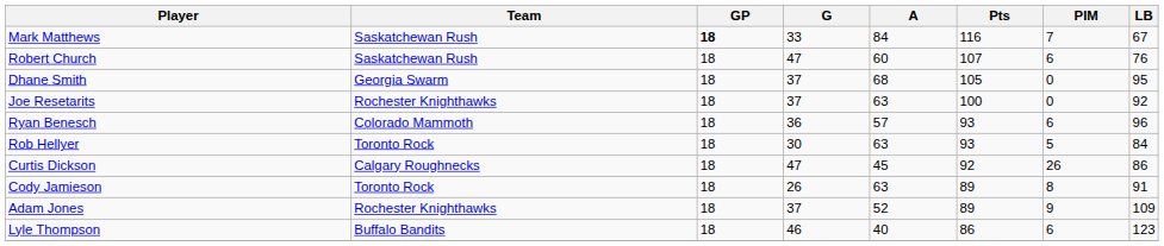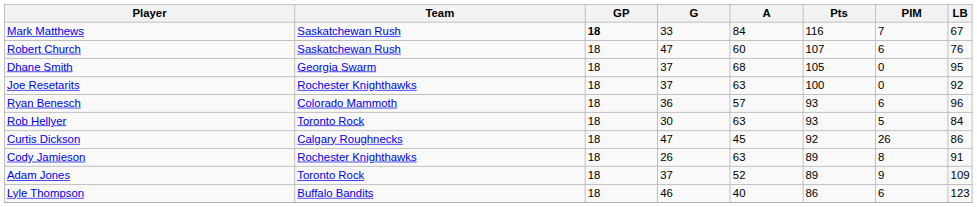 <table class="wikitable">
 <tr>
 <th bgcolor="#DDDDFF" width="30%">Player</th>
 <th bgcolor="#DDDDFF" width="30%">Team</th>
 <th bgcolor="#DDDDFF" width="7.5%">GP</th>
 <th bgcolor="#DDDDFF" width="7.5%">G</th>
 <th bgcolor="#DDDDFF" width="7.5%">A</th>
 <th bgcolor="#DDDDFF" width="7.5%">Pts</th>
 <th bgcolor="#DDDDFF" width="7.5%">PIM</th>
 <th bgcolor="#DDDDFF" width="7.5%">LB</th>
 </tr>
 <tr>
 <td><a href='#'>Mark Matthews</a></td>
 <td><a href='#'>Saskatchewan Rush</a></td>
 <td><strong>18</strong></td>
 <td>33</td>
 <td>84</td>
 <td>116</td>
 <td>7</td>
 <td>67</td>
 </tr>
 <tr>
 <td><a href='#'>Robert Church</a></td>
 <td><a href='#'>Saskatchewan Rush</a></td>
 <td>18</td>
 <td>47</td>
 <td>60</td>
 <td>107</td>
 <td>6</td>
 <td>76</td>
 </tr>
 <tr>
 <td><a href='#'>Dhane Smith</a></td>
 <td><a href='#'>Georgia Swarm</a></td>
 <td>18</td>
 <td>37</td>
 <td>68</td>
 <td>105</td>
 <td>0</td>
 <td>95</td>
 </tr>
 <tr>
 <td><a href='#'>Joe Resetarits</a></td>
 <td><a href='#'>Rochester Knighthawks</a></td>
 <td>18</td>
 <td>37</td>
 <td>63</td>
 <td>100</td>
 <td>0</td>
 <td>92</td>
 </tr>
 <tr>
 <td><a href='#'>Ryan Benesch</a></td>
 <td><a href='#'>Colorado Mammoth</a></td>
 <td>18</td>
 <td>36</td>
 <td>57</td>
 <td>93</td>
 <td>6</td>
 <td>96</td>
 </tr>
 <tr>
 <td><a href='#'>Rob Hellyer</a></td>
 <td><a href='#'>Toronto Rock</a></td>
 <td>18</td>
 <td>30</td>
 <td>63</td>
 <td>93</td>
 <td>5</td>
 <td>84</td>
 </tr>
 <tr>
 <td><a href='#'>Curtis Dickson</a></td>
 <td><a href='#'>Calgary Roughnecks</a></td>
 <td>18</td>
 <td>47</td>
 <td>45</td>
 <td>92</td>
 <td>26</td>
 <td>86</td>
 </tr>
 <tr>
 <td><a href='#'>Cody Jamieson</a></td>
-<td><a href='#'>Toronto Rock</a></td>
+<td><a href='#'>Rochester Knighthawks</a></td>
 <td>18</td>
 <td>26</td>
 <td>63</td>
 <td>89</td>
 <td>8</td>
 <td>91</td>
 </tr>
 <tr>
 <td><a href='#'>Adam Jones</a></td>
-<td><a href='#'>Rochester Knighthawks</a></td>
+<td><a href='#'>Toronto Rock</a></td>
 <td>18</td>
 <td>37</td>
 <td>52</td>
 <td>89</td>
 <td>9</td>
 <td>109</td>
 </tr>
 <tr>
 <td><a href='#'>Lyle Thompson</a></td>
 <td><a href='#'>Buffalo Bandits</a></td>
 <td>18</td>
 <td>46</td>
 <td>40</td>
 <td>86</td>
 <td>6</td>
 <td>123</td>
 </tr>
 <tr>
 </tr>
 </table>
